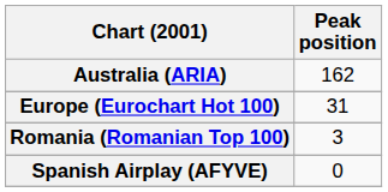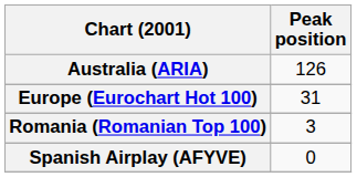 <table class="wikitable sortable plainrowheaders" style="text-align:center">
 <tr>
 <th scope="col">Chart (2001)</th>
 <th scope="col">Peak<br>position</th>
 </tr>
 <tr>
 <th scope="row">Australia (<a href='#'>ARIA</a>)</th>
-<td>162</td>
+<td>126</td>
 </tr>
 <tr>
 </tr>
 <tr>
 </tr>
 <tr>
 </tr>
 <tr>
 <th scope="row">Europe (<a href='#'>Eurochart Hot 100</a>)</th>
 <td>31</td>
 </tr>
 <tr>
 </tr>
 <tr>
 </tr>
 <tr>
 </tr>
 <tr>
 </tr>
 <tr>
 <th scope="row">Romania (<a href='#'>Romanian Top 100</a>)</th>
 <td>3</td>
 </tr>
 <tr>
 </tr>
 <tr>
 <th scope="row">Spanish Airplay (AFYVE)</th>
 <td>0</td>
 </tr>
 <tr>
 </tr>
 <tr>
 </tr>
 </table>
